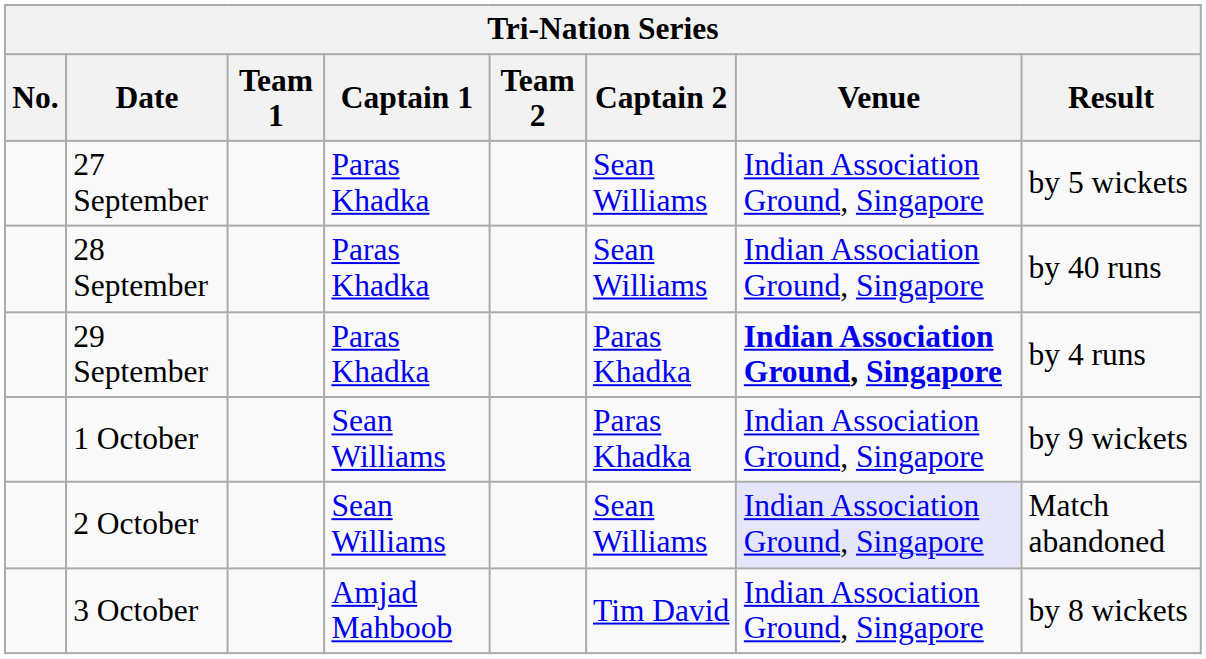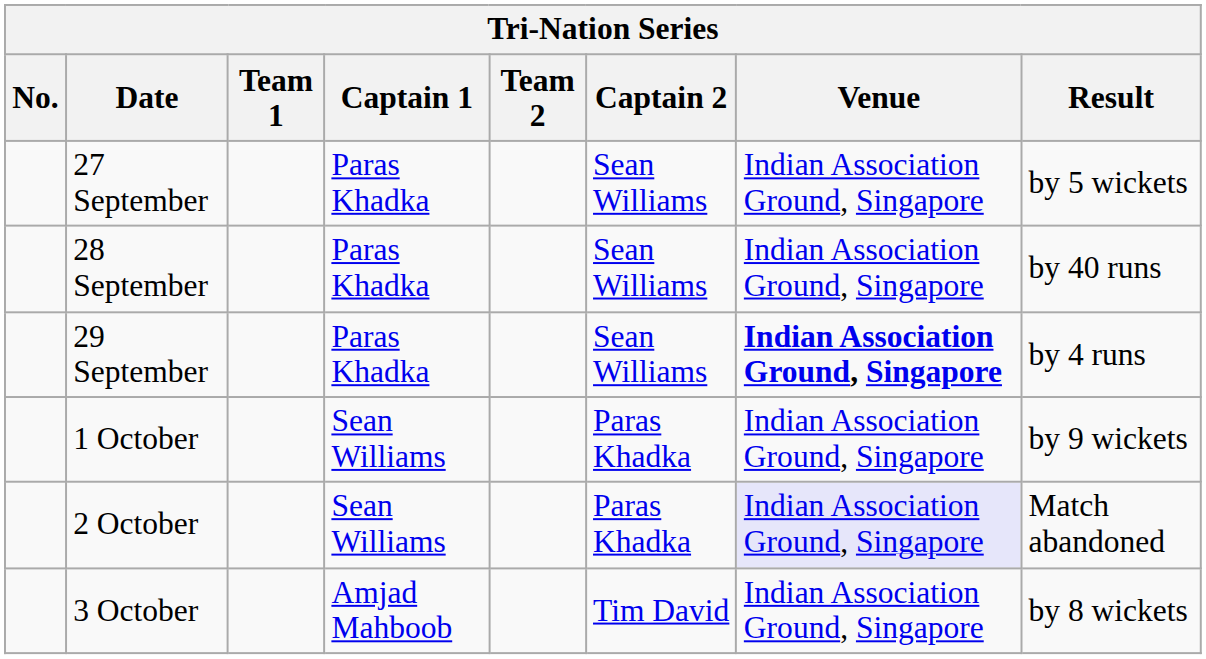 <table class="wikitable">
 <tr>
 <th colspan="9">Tri-Nation Series</th>
 </tr>
 <tr>
 <th>No.</th>
 <th>Date</th>
 <th>Team 1</th>
 <th>Captain 1</th>
 <th>Team 2</th>
 <th>Captain 2</th>
 <th>Venue</th>
 <th>Result</th>
 </tr>
 <tr>
 <td></td>
 <td>27 September</td>
 <td></td>
 <td><a href='#'>Paras Khadka</a></td>
 <td></td>
 <td><a href='#'>Sean Williams</a></td>
 <td><a href='#'>Indian Association Ground</a>, <a href='#'>Singapore</a></td>
 <td> by 5 wickets</td>
 </tr>
 <tr>
 <td></td>
 <td>28 September</td>
 <td></td>
 <td><a href='#'>Paras Khadka</a></td>
 <td></td>
 <td><a href='#'>Sean Williams</a></td>
 <td><a href='#'>Indian Association Ground</a>, <a href='#'>Singapore</a></td>
 <td> by 40 runs</td>
 </tr>
 <tr>
 <td></td>
 <td>29 September</td>
 <td></td>
 <td><a href='#'>Paras Khadka</a></td>
 <td></td>
-<td><a href='#'>Paras Khadka</a></td>
+<td><a href='#'>Sean Williams</a></td>
 <td><strong><a href='#'>Indian Association Ground</a>, <a href='#'>Singapore</a></strong></td>
 <td> by 4 runs</td>
 </tr>
 <tr>
 <td></td>
 <td>1 October</td>
 <td></td>
 <td><a href='#'>Sean Williams</a></td>
 <td></td>
 <td><a href='#'>Paras Khadka</a></td>
 <td><a href='#'>Indian Association Ground</a>, <a href='#'>Singapore</a></td>
 <td> by 9 wickets</td>
 </tr>
 <tr>
 <td></td>
 <td>2 October</td>
 <td></td>
 <td><a href='#'>Sean Williams</a></td>
 <td></td>
-<td><a href='#'>Sean Williams</a></td>
+<td><a href='#'>Paras Khadka</a></td>
 <td style="background: lavender;"><a href='#'>Indian Association Ground</a>, <a href='#'>Singapore</a></td>
 <td>Match abandoned</td>
 </tr>
 <tr>
 <td></td>
 <td>3 October</td>
 <td></td>
 <td><a href='#'>Amjad Mahboob</a></td>
 <td></td>
 <td><a href='#'>Tim David</a></td>
 <td><a href='#'>Indian Association Ground</a>, <a href='#'>Singapore</a></td>
 <td> by 8 wickets</td>
 </tr>
 </table>
